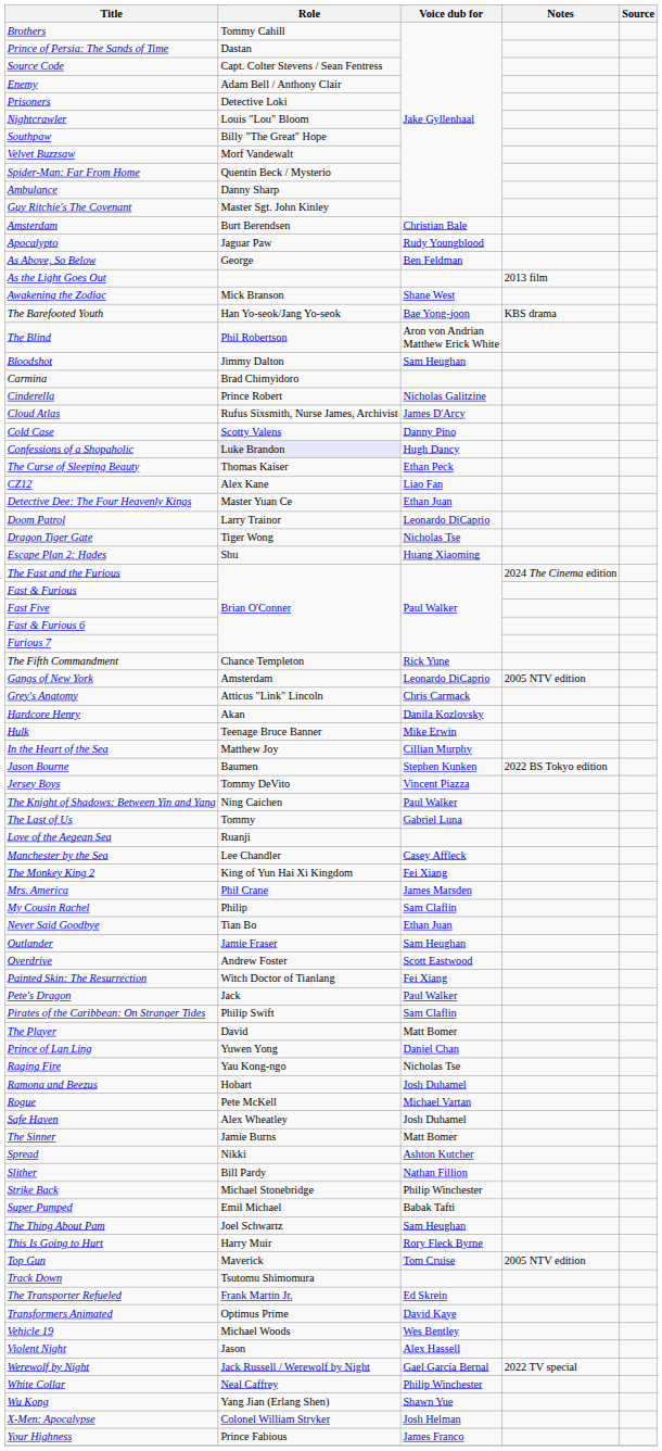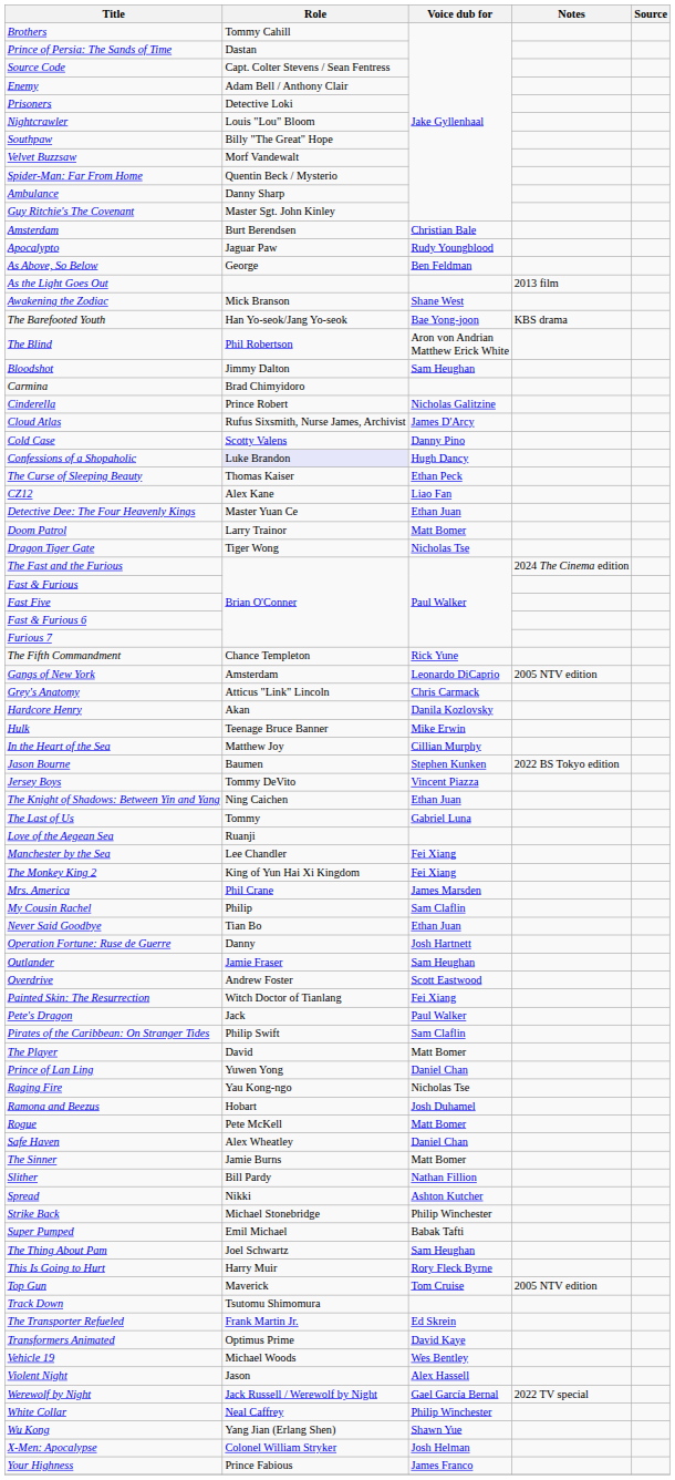 <table class="wikitable sortable plainrowheaders">
 <tr>
 <th>Title</th>
 <th>Role</th>
 <th>Voice dub for</th>
 <th class="unsortable">Notes</th>
 <th class="unsortable">Source</th>
 </tr>
 <tr>
 <td><em><a href='#'>Brothers</a></em></td>
 <td>Tommy Cahill</td>
 <td rowspan="11"><a href='#'>Jake Gyllenhaal</a></td>
 <td></td>
 <td></td>
 </tr>
 <tr>
 <td><em><a href='#'>Prince of Persia: The Sands of Time</a></em></td>
 <td>Dastan</td>
 <td></td>
 <td></td>
 </tr>
 <tr>
 <td><em><a href='#'>Source Code</a></em></td>
 <td>Capt. Colter Stevens / Sean Fentress</td>
 <td></td>
 <td></td>
 </tr>
 <tr>
 <td><em><a href='#'>Enemy</a></em></td>
 <td>Adam Bell / Anthony Clair</td>
 <td></td>
 <td></td>
 </tr>
 <tr>
 <td><em><a href='#'>Prisoners</a></em></td>
 <td>Detective Loki</td>
 <td></td>
 <td></td>
 </tr>
 <tr>
 <td><em><a href='#'>Nightcrawler</a></em></td>
 <td>Louis "Lou" Bloom</td>
 <td></td>
 <td></td>
 </tr>
 <tr>
 <td><em><a href='#'>Southpaw</a></em></td>
 <td>Billy "The Great" Hope</td>
 <td></td>
 <td></td>
 </tr>
 <tr>
 <td><em><a href='#'>Velvet Buzzsaw</a></em></td>
 <td>Morf Vandewalt</td>
 <td></td>
 <td></td>
 </tr>
 <tr>
 <td><em><a href='#'>Spider-Man: Far From Home</a></em></td>
 <td>Quentin Beck / Mysterio</td>
 <td></td>
 <td></td>
 </tr>
 <tr>
 <td><em><a href='#'>Ambulance</a></em></td>
 <td>Danny Sharp</td>
 <td></td>
 <td></td>
 </tr>
 <tr>
 <td><em><a href='#'>Guy Ritchie's The Covenant</a></em></td>
 <td>Master Sgt. John Kinley</td>
 <td></td>
 <td></td>
 </tr>
 <tr>
 <td><em><a href='#'>Amsterdam</a></em></td>
 <td>Burt Berendsen</td>
 <td><a href='#'>Christian Bale</a></td>
 <td></td>
 <td></td>
 </tr>
 <tr>
 <td><em><a href='#'>Apocalypto</a></em></td>
 <td>Jaguar Paw</td>
 <td><a href='#'>Rudy Youngblood</a></td>
 <td></td>
 <td></td>
 </tr>
 <tr>
 <td><em><a href='#'>As Above, So Below</a></em></td>
 <td>George</td>
 <td><a href='#'>Ben Feldman</a></td>
 <td></td>
 <td></td>
 </tr>
 <tr>
 <td><em><a href='#'>As the Light Goes Out</a></em></td>
 <td></td>
 <td></td>
 <td>2013 film</td>
 <td></td>
 </tr>
 <tr>
 <td><em><a href='#'>Awakening the Zodiac</a></em></td>
 <td>Mick Branson</td>
 <td><a href='#'>Shane West</a></td>
 <td></td>
 <td></td>
 </tr>
 <tr>
 <td><em>The Barefooted Youth</em></td>
 <td>Han Yo-seok/Jang Yo-seok</td>
 <td><a href='#'>Bae Yong-joon</a></td>
 <td>KBS drama</td>
 <td></td>
 </tr>
 <tr>
 <td><em><a href='#'>The Blind</a></em></td>
 <td><a href='#'>Phil Robertson</a></td>
 <td>Aron von Andrian<br>Matthew Erick White</td>
 <td></td>
 <td></td>
 </tr>
 <tr>
 <td><em><a href='#'>Bloodshot</a></em></td>
 <td>Jimmy Dalton</td>
 <td><a href='#'>Sam Heughan</a></td>
 <td></td>
 <td></td>
 </tr>
 <tr>
 <td><em>Carmina</em> </td>
 <td>Brad Chimyidoro </td>
 <td></td>
 <td></td>
 <td></td>
 </tr>
 <tr>
 <td><em><a href='#'>Cinderella</a></em></td>
 <td>Prince Robert</td>
 <td><a href='#'>Nicholas Galitzine</a></td>
 <td></td>
 <td></td>
 </tr>
 <tr>
 <td><em><a href='#'>Cloud Atlas</a></em></td>
 <td>Rufus Sixsmith, Nurse James, Archivist</td>
 <td><a href='#'>James D'Arcy</a></td>
 <td></td>
 <td></td>
 </tr>
 <tr>
 <td><em><a href='#'>Cold Case</a></em></td>
 <td><a href='#'>Scotty Valens</a></td>
 <td><a href='#'>Danny Pino</a></td>
 <td></td>
 <td></td>
 </tr>
 <tr>
 <td><em><a href='#'>Confessions of a Shopaholic</a></em></td>
 <td style="background: lavender;">Luke Brandon</td>
 <td><a href='#'>Hugh Dancy</a></td>
 <td></td>
 <td></td>
 </tr>
 <tr>
 <td><em><a href='#'>The Curse of Sleeping Beauty</a></em></td>
 <td>Thomas Kaiser</td>
 <td><a href='#'>Ethan Peck</a></td>
 <td></td>
 <td></td>
 </tr>
 <tr>
 <td><em><a href='#'>CZ12</a></em></td>
 <td>Alex Kane</td>
 <td><a href='#'>Liao Fan</a></td>
 <td></td>
 <td></td>
 </tr>
 <tr>
 <td><em><a href='#'>Detective Dee: The Four Heavenly Kings</a></em></td>
 <td>Master Yuan Ce</td>
 <td><a href='#'>Ethan Juan</a></td>
 <td></td>
 <td></td>
 </tr>
 <tr>
 <td><em><a href='#'>Doom Patrol</a></em></td>
 <td>Larry Trainor</td>
-<td><a href='#'>Leonardo DiCaprio</a></td>
+<td><a href='#'>Matt Bomer</a></td>
 <td></td>
 <td></td>
 </tr>
 <tr>
 <td><em><a href='#'>Dragon Tiger Gate</a></em></td>
 <td>Tiger Wong</td>
 <td><a href='#'>Nicholas Tse</a></td>
-<td></td>
-<td></td>
-</tr>
-<tr>
-<td><em><a href='#'>Escape Plan 2: Hades</a></em></td>
-<td>Shu</td>
-<td><a href='#'>Huang Xiaoming</a></td>
 <td></td>
 <td></td>
 </tr>
 <tr>
 <td><em><a href='#'>The Fast and the Furious</a></em></td>
 <td rowspan="5"><a href='#'>Brian O'Conner</a></td>
 <td rowspan="5"><a href='#'>Paul Walker</a></td>
 <td>2024 <em>The Cinema</em> edition</td>
 <td></td>
 </tr>
 <tr>
 <td><em><a href='#'>Fast & Furious</a></em></td>
 <td></td>
 <td></td>
 </tr>
 <tr>
 <td><em><a href='#'>Fast Five</a></em></td>
 <td></td>
 <td></td>
 </tr>
 <tr>
 <td><em><a href='#'>Fast & Furious 6</a></em></td>
 <td></td>
 <td></td>
 </tr>
 <tr>
 <td><em><a href='#'>Furious 7</a></em></td>
 <td></td>
 <td></td>
 </tr>
 <tr>
 <td><em>The Fifth Commandment</em></td>
 <td>Chance Templeton</td>
 <td><a href='#'>Rick Yune</a></td>
 <td></td>
 <td></td>
 </tr>
 <tr>
 <td><em><a href='#'>Gangs of New York</a></em></td>
 <td>Amsterdam</td>
 <td><a href='#'>Leonardo DiCaprio</a></td>
 <td>2005 NTV edition</td>
 <td></td>
 </tr>
 <tr>
 <td><em><a href='#'>Grey's Anatomy</a></em></td>
 <td>Atticus "Link" Lincoln</td>
 <td><a href='#'>Chris Carmack</a></td>
 <td></td>
 <td></td>
 </tr>
 <tr>
 <td><em><a href='#'>Hardcore Henry</a></em></td>
 <td>Akan</td>
 <td><a href='#'>Danila Kozlovsky</a></td>
 <td></td>
 <td></td>
 </tr>
 <tr>
 <td><em><a href='#'>Hulk</a></em></td>
 <td>Teenage Bruce Banner</td>
 <td><a href='#'>Mike Erwin</a></td>
 <td></td>
 <td></td>
 </tr>
 <tr>
 <td><em><a href='#'>In the Heart of the Sea</a></em></td>
 <td>Matthew Joy</td>
 <td><a href='#'>Cillian Murphy</a></td>
 <td></td>
 <td></td>
 </tr>
 <tr>
 <td><em><a href='#'>Jason Bourne</a></em></td>
 <td>Baumen</td>
 <td><a href='#'>Stephen Kunken</a></td>
 <td>2022 BS Tokyo edition</td>
 <td></td>
 </tr>
 <tr>
 <td><em><a href='#'>Jersey Boys</a></em></td>
 <td>Tommy DeVito</td>
 <td><a href='#'>Vincent Piazza</a></td>
 <td></td>
 <td></td>
 </tr>
 <tr>
 <td><em><a href='#'>The Knight of Shadows: Between Yin and Yang</a></em></td>
 <td>Ning Caichen</td>
-<td><a href='#'>Paul Walker</a></td>
+<td><a href='#'>Ethan Juan</a></td>
 <td></td>
 <td></td>
 </tr>
 <tr>
 <td><em><a href='#'>The Last of Us</a></em></td>
 <td>Tommy</td>
 <td><a href='#'>Gabriel Luna</a></td>
 <td></td>
 <td></td>
 </tr>
 <tr>
 <td><em><a href='#'>Love of the Aegean Sea</a></em></td>
 <td>Ruanji </td>
 <td></td>
 <td></td>
 <td></td>
 </tr>
 <tr>
 <td><em><a href='#'>Manchester by the Sea</a></em></td>
 <td>Lee Chandler</td>
-<td><a href='#'>Casey Affleck</a></td>
+<td><a href='#'>Fei Xiang</a></td>
 <td></td>
 <td></td>
 </tr>
 <tr>
 <td><em><a href='#'>The Monkey King 2</a></em></td>
 <td>King of Yun Hai Xi Kingdom</td>
 <td><a href='#'>Fei Xiang</a></td>
 <td></td>
 <td></td>
 </tr>
 <tr>
 <td><em><a href='#'>Mrs. America</a></em></td>
 <td><a href='#'>Phil Crane</a></td>
 <td><a href='#'>James Marsden</a></td>
 <td></td>
 <td></td>
 </tr>
 <tr>
 <td><em><a href='#'>My Cousin Rachel</a></em></td>
 <td>Philip</td>
 <td><a href='#'>Sam Claflin</a></td>
 <td></td>
 <td></td>
 </tr>
 <tr>
 <td><em><a href='#'>Never Said Goodbye</a></em></td>
 <td>Tian Bo</td>
 <td><a href='#'>Ethan Juan</a></td>
+<td></td>
+<td></td>
+</tr>
+<tr>
+<td><em><a href='#'>Operation Fortune: Ruse de Guerre</a></em></td>
+<td>Danny</td>
+<td><a href='#'>Josh Hartnett</a></td>
 <td></td>
 <td></td>
 </tr>
 <tr>
 <td><em><a href='#'>Outlander</a></em></td>
 <td><a href='#'>Jamie Fraser</a></td>
 <td><a href='#'>Sam Heughan</a></td>
 <td></td>
 <td></td>
 </tr>
 <tr>
 <td><em><a href='#'>Overdrive</a></em></td>
 <td>Andrew Foster</td>
 <td><a href='#'>Scott Eastwood</a></td>
 <td></td>
 <td></td>
 </tr>
 <tr>
 <td><em><a href='#'>Painted Skin: The Resurrection</a></em></td>
 <td>Witch Doctor of Tianlang</td>
 <td><a href='#'>Fei Xiang</a></td>
 <td></td>
 <td></td>
 </tr>
 <tr>
 <td><em><a href='#'>Pete's Dragon</a></em></td>
 <td>Jack</td>
 <td><a href='#'>Paul Walker</a></td>
 <td></td>
 <td></td>
 </tr>
 <tr>
 <td><em><a href='#'>Pirates of the Caribbean: On Stranger Tides</a></em></td>
 <td>Philip Swift</td>
 <td><a href='#'>Sam Claflin</a></td>
 <td></td>
 <td></td>
 </tr>
 <tr>
 <td><em><a href='#'>The Player</a></em></td>
 <td>David</td>
 <td>Matt Bomer</td>
 <td></td>
 <td></td>
 </tr>
 <tr>
 <td><em><a href='#'>Prince of Lan Ling</a></em></td>
 <td>Yuwen Yong</td>
 <td><a href='#'>Daniel Chan</a></td>
 <td></td>
 <td></td>
 </tr>
 <tr>
 <td><em><a href='#'>Raging Fire</a></em></td>
 <td>Yau Kong-ngo</td>
 <td>Nicholas Tse</td>
 <td></td>
 <td></td>
 </tr>
 <tr>
 <td><em><a href='#'>Ramona and Beezus</a></em></td>
 <td>Hobart</td>
 <td><a href='#'>Josh Duhamel</a></td>
 <td></td>
 <td></td>
 </tr>
 <tr>
 <td><em><a href='#'>Rogue</a></em></td>
 <td>Pete McKell</td>
-<td><a href='#'>Michael Vartan</a></td>
+<td><a href='#'>Matt Bomer</a></td>
 <td></td>
 <td></td>
 </tr>
 <tr>
 <td><em><a href='#'>Safe Haven</a></em></td>
 <td>Alex Wheatley</td>
-<td>Josh Duhamel</td>
+<td><a href='#'>Daniel Chan</a></td>
 <td></td>
 <td></td>
 </tr>
 <tr>
 <td><em><a href='#'>The Sinner</a></em></td>
 <td>Jamie Burns</td>
 <td>Matt Bomer</td>
 <td></td>
 <td></td>
 </tr>
 <tr>
-<td><em><a href='#'>Spread</a></em></td>
-<td>Nikki</td>
-<td><a href='#'>Ashton Kutcher</a></td>
+<td><em><a href='#'>Slither</a></em></td>
+<td>Bill Pardy</td>
+<td><a href='#'>Nathan Fillion</a></td>
 <td></td>
 <td></td>
 </tr>
 <tr>
-<td><em><a href='#'>Slither</a></em></td>
-<td>Bill Pardy</td>
-<td><a href='#'>Nathan Fillion</a></td>
+<td><em><a href='#'>Spread</a></em></td>
+<td>Nikki</td>
+<td><a href='#'>Ashton Kutcher</a></td>
 <td></td>
 <td></td>
 </tr>
 <tr>
 <td><em><a href='#'>Strike Back</a></em></td>
 <td>Michael Stonebridge</td>
 <td>Philip Winchester</td>
 <td></td>
 <td></td>
 </tr>
 <tr>
 <td><em><a href='#'>Super Pumped</a></em></td>
 <td>Emil Michael</td>
 <td>Babak Tafti</td>
 <td></td>
 <td></td>
 </tr>
 <tr>
 <td><em><a href='#'>The Thing About Pam</a></em></td>
 <td>Joel Schwartz</td>
 <td><a href='#'>Sam Heughan</a></td>
 <td></td>
 <td></td>
 </tr>
 <tr>
 <td><em><a href='#'>This Is Going to Hurt</a></em></td>
 <td>Harry Muir</td>
 <td><a href='#'>Rory Fleck Byrne</a></td>
 <td></td>
 <td></td>
 </tr>
 <tr>
 <td><em><a href='#'>Top Gun</a></em></td>
 <td>Maverick</td>
 <td><a href='#'>Tom Cruise</a></td>
 <td>2005 NTV edition</td>
 <td></td>
 </tr>
 <tr>
 <td><em><a href='#'>Track Down</a></em> </td>
 <td>Tsutomu Shimomura </td>
 <td></td>
 <td></td>
 <td></td>
 </tr>
 <tr>
 <td><em><a href='#'>The Transporter Refueled</a></em></td>
 <td><a href='#'>Frank Martin Jr.</a></td>
 <td><a href='#'>Ed Skrein</a></td>
 <td></td>
 <td></td>
 </tr>
 <tr>
 <td><em><a href='#'>Transformers Animated</a></em></td>
 <td>Optimus Prime</td>
 <td><a href='#'>David Kaye</a></td>
 <td></td>
 <td></td>
 </tr>
 <tr>
 <td><em><a href='#'>Vehicle 19</a></em></td>
 <td>Michael Woods</td>
 <td><a href='#'>Wes Bentley</a></td>
 <td></td>
 <td></td>
 </tr>
 <tr>
 <td><em><a href='#'>Violent Night</a></em></td>
 <td>Jason</td>
 <td><a href='#'>Alex Hassell</a></td>
 <td></td>
 <td></td>
 </tr>
 <tr>
 <td><em><a href='#'>Werewolf by Night</a></em></td>
 <td><a href='#'>Jack Russell / Werewolf by Night</a></td>
 <td><a href='#'>Gael García Bernal</a></td>
 <td>2022 TV special</td>
 <td></td>
 </tr>
 <tr>
 <td><em><a href='#'>White Collar</a></em></td>
 <td><a href='#'>Neal Caffrey</a></td>
 <td><a href='#'>Philip Winchester</a></td>
 <td></td>
 <td></td>
 </tr>
 <tr>
 <td><em><a href='#'>Wu Kong</a></em></td>
 <td>Yang Jian (Erlang Shen)</td>
 <td><a href='#'>Shawn Yue</a></td>
 <td></td>
 <td></td>
 </tr>
 <tr>
 <td><em><a href='#'>X-Men: Apocalypse</a></em></td>
 <td><a href='#'>Colonel William Stryker</a></td>
 <td><a href='#'>Josh Helman</a></td>
 <td></td>
 <td></td>
 </tr>
 <tr>
 <td><em><a href='#'>Your Highness</a></em></td>
 <td>Prince Fabious</td>
 <td><a href='#'>James Franco</a></td>
 <td></td>
 <td></td>
 </tr>
 <tr>
 </tr>
 </table>
